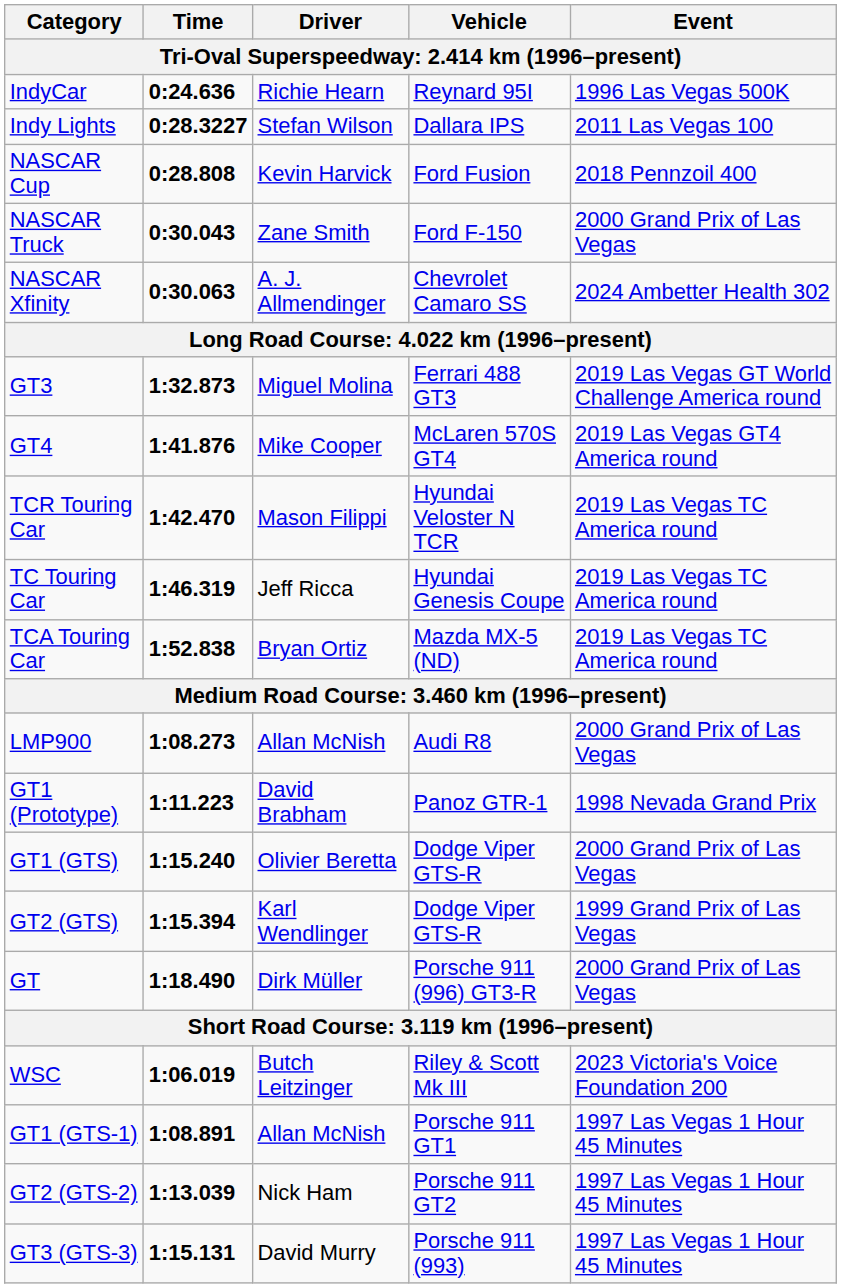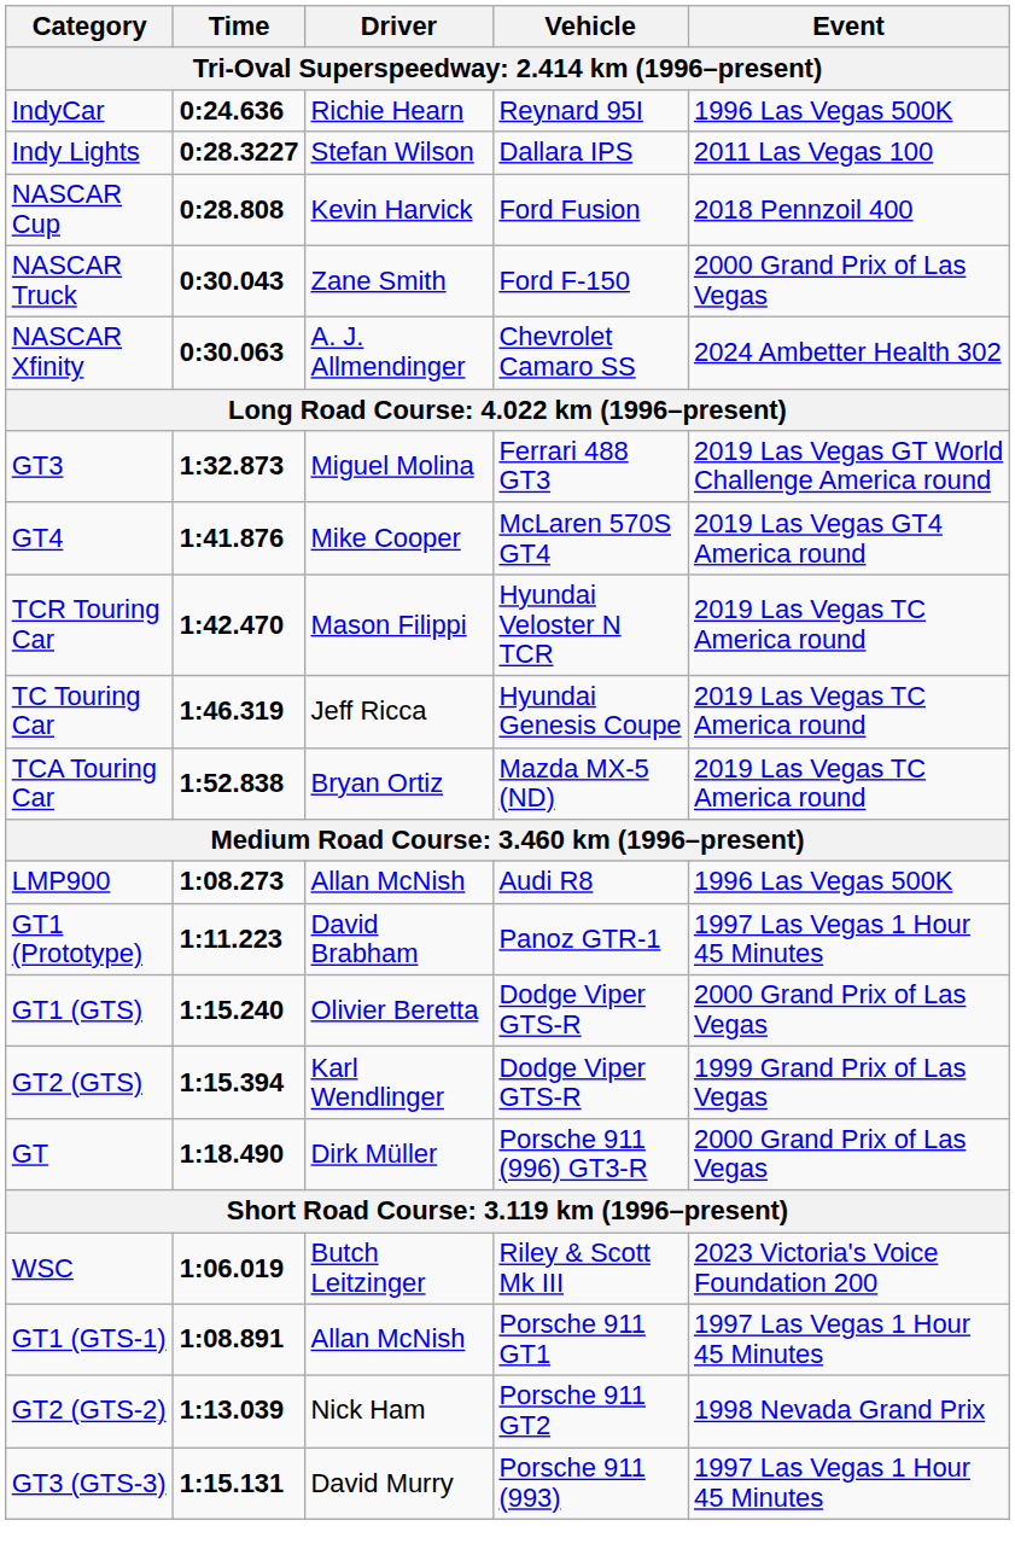 <table class="wikitable">
 <tr>
 <th>Category</th>
 <th>Time</th>
 <th>Driver</th>
 <th>Vehicle</th>
 <th>Event</th>
 </tr>
 <tr>
 <th colspan="5">Tri-Oval Superspeedway: 2.414 km (1996–present)</th>
 </tr>
 <tr>
 <td><a href='#'>IndyCar</a></td>
 <td><strong>0:24.636</strong></td>
 <td><a href='#'>Richie Hearn</a></td>
 <td><a href='#'>Reynard 95I</a></td>
 <td><a href='#'>1996 Las Vegas 500K</a></td>
 </tr>
 <tr>
 <td><a href='#'>Indy Lights</a></td>
 <td><strong>0:28.3227</strong></td>
 <td><a href='#'>Stefan Wilson</a></td>
 <td><a href='#'>Dallara IPS</a></td>
 <td><a href='#'>2011 Las Vegas 100</a></td>
 </tr>
 <tr>
 <td><a href='#'>NASCAR Cup</a></td>
 <td><strong>0:28.808</strong></td>
 <td><a href='#'>Kevin Harvick</a></td>
 <td><a href='#'>Ford Fusion</a></td>
 <td><a href='#'>2018 Pennzoil 400</a></td>
 </tr>
 <tr>
 <td><a href='#'>NASCAR Truck</a></td>
 <td><strong>0:30.043</strong></td>
 <td><a href='#'>Zane Smith</a></td>
 <td><a href='#'>Ford F-150</a></td>
 <td><a href='#'>2000 Grand Prix of Las Vegas</a></td>
 </tr>
 <tr>
 <td><a href='#'>NASCAR Xfinity</a></td>
 <td><strong>0:30.063</strong></td>
 <td><a href='#'>A. J. Allmendinger</a></td>
 <td><a href='#'>Chevrolet Camaro SS</a></td>
 <td><a href='#'>2024 Ambetter Health 302</a></td>
 </tr>
 <tr>
 <th colspan="5">Long Road Course: 4.022 km (1996–present)</th>
 </tr>
 <tr>
 <td><a href='#'>GT3</a></td>
 <td><strong>1:32.873</strong></td>
 <td><a href='#'>Miguel Molina</a></td>
 <td><a href='#'>Ferrari 488 GT3</a></td>
 <td><a href='#'>2019 Las Vegas GT World Challenge America round</a></td>
 </tr>
 <tr>
 <td><a href='#'>GT4</a></td>
 <td><strong>1:41.876</strong></td>
 <td><a href='#'>Mike Cooper</a></td>
 <td><a href='#'>McLaren 570S GT4</a></td>
 <td><a href='#'>2019 Las Vegas GT4 America round</a></td>
 </tr>
 <tr>
 <td><a href='#'>TCR Touring Car</a></td>
 <td><strong>1:42.470</strong></td>
 <td><a href='#'>Mason Filippi</a></td>
 <td><a href='#'>Hyundai Veloster N TCR</a></td>
 <td><a href='#'>2019 Las Vegas TC America round</a></td>
 </tr>
 <tr>
 <td><a href='#'>TC Touring Car</a></td>
 <td><strong>1:46.319</strong></td>
 <td>Jeff Ricca</td>
 <td><a href='#'>Hyundai Genesis Coupe</a></td>
 <td><a href='#'>2019 Las Vegas TC America round</a></td>
 </tr>
 <tr>
 <td><a href='#'>TCA Touring Car</a></td>
 <td><strong>1:52.838</strong></td>
 <td><a href='#'>Bryan Ortiz</a></td>
 <td><a href='#'>Mazda MX-5 (ND)</a></td>
 <td><a href='#'>2019 Las Vegas TC America round</a></td>
 </tr>
 <tr>
 <th colspan="5">Medium Road Course: 3.460 km (1996–present)</th>
 </tr>
 <tr>
 <td><a href='#'>LMP900</a></td>
 <td><strong>1:08.273</strong></td>
 <td><a href='#'>Allan McNish</a></td>
 <td><a href='#'>Audi R8</a></td>
-<td><a href='#'>2000 Grand Prix of Las Vegas</a></td>
+<td><a href='#'>1996 Las Vegas 500K</a></td>
 </tr>
 <tr>
 <td><a href='#'>GT1 (Prototype)</a></td>
 <td><strong>1:11.223</strong></td>
 <td><a href='#'>David Brabham</a></td>
 <td><a href='#'>Panoz GTR-1</a></td>
-<td><a href='#'>1998 Nevada Grand Prix</a></td>
+<td><a href='#'>1997 Las Vegas 1 Hour 45 Minutes</a></td>
 </tr>
 <tr>
 <td><a href='#'>GT1 (GTS)</a></td>
 <td><strong>1:15.240</strong></td>
 <td><a href='#'>Olivier Beretta</a></td>
 <td><a href='#'>Dodge Viper GTS-R</a></td>
 <td><a href='#'>2000 Grand Prix of Las Vegas</a></td>
 </tr>
 <tr>
 <td><a href='#'>GT2 (GTS)</a></td>
 <td><strong>1:15.394</strong></td>
 <td><a href='#'>Karl Wendlinger</a></td>
 <td><a href='#'>Dodge Viper GTS-R</a></td>
 <td><a href='#'>1999 Grand Prix of Las Vegas</a></td>
 </tr>
 <tr>
 <td><a href='#'>GT</a></td>
 <td><strong>1:18.490</strong></td>
 <td><a href='#'>Dirk Müller</a></td>
 <td><a href='#'>Porsche 911 (996) GT3-R</a></td>
 <td><a href='#'>2000 Grand Prix of Las Vegas</a></td>
 </tr>
 <tr>
 <th colspan="5">Short Road Course: 3.119 km (1996–present)</th>
 </tr>
 <tr>
 <td><a href='#'>WSC</a></td>
 <td><strong>1:06.019</strong></td>
 <td><a href='#'>Butch Leitzinger</a></td>
 <td><a href='#'>Riley & Scott Mk III</a></td>
 <td><a href='#'>2023 Victoria's Voice Foundation 200</a></td>
 </tr>
 <tr>
 <td><a href='#'>GT1 (GTS-1)</a></td>
 <td><strong>1:08.891</strong></td>
 <td><a href='#'>Allan McNish</a></td>
 <td><a href='#'>Porsche 911 GT1</a></td>
 <td><a href='#'>1997 Las Vegas 1 Hour 45 Minutes</a></td>
 </tr>
 <tr>
 <td><a href='#'>GT2 (GTS-2)</a></td>
 <td><strong>1:13.039</strong></td>
 <td>Nick Ham</td>
 <td><a href='#'>Porsche 911 GT2</a></td>
-<td><a href='#'>1997 Las Vegas 1 Hour 45 Minutes</a></td>
+<td><a href='#'>1998 Nevada Grand Prix</a></td>
 </tr>
 <tr>
 <td><a href='#'>GT3 (GTS-3)</a></td>
 <td><strong>1:15.131</strong></td>
 <td>David Murry</td>
 <td><a href='#'>Porsche 911 (993)</a></td>
 <td><a href='#'>1997 Las Vegas 1 Hour 45 Minutes</a></td>
 </tr>
 </table>
